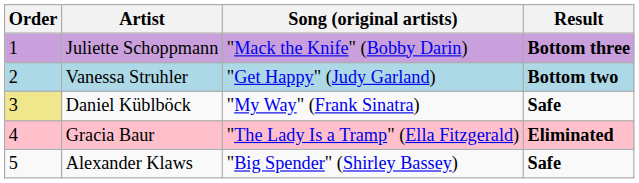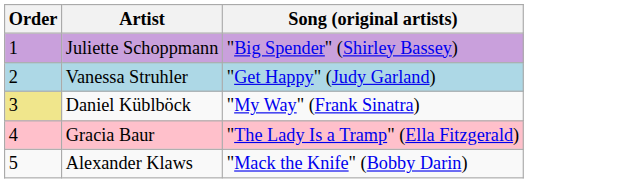 <table class=wikitable>
 <tr>
 <th>Order</th>
 <th>Artist</th>
 <th>Song (original artists)</th>
-<th>Result</th>
 </tr>
 <tr style ="background:#C9A0DC">
 <td>1</td>
 <td>Juliette Schoppmann</td>
-<td>"<a href='#'>Mack the Knife</a>" (<a href='#'>Bobby Darin</a>)</td>
-<td><strong>Bottom three</strong></td>
+<td>"<a href='#'>Big Spender</a>" (<a href='#'>Shirley Bassey</a>)</td>
 </tr>
 <tr style="background:lightblue;">
 <td>2</td>
 <td>Vanessa Struhler</td>
 <td>"<a href='#'>Get Happy</a>" (<a href='#'>Judy Garland</a>)</td>
-<td><strong>Bottom two</strong></td>
 </tr>
 <tr>
 <td style="background: khaki;">3</td>
 <td>Daniel Küblböck</td>
 <td>"<a href='#'>My Way</a>" (<a href='#'>Frank Sinatra</a>)</td>
-<td><strong>Safe</strong></td>
 </tr>
 <tr style="background:pink;">
 <td>4</td>
 <td>Gracia Baur</td>
 <td>"<a href='#'>The Lady Is a Tramp</a>" (<a href='#'>Ella Fitzgerald</a>)</td>
-<td><strong>Eliminated</strong></td>
 </tr>
 <tr>
 <td>5</td>
 <td>Alexander Klaws</td>
-<td>"<a href='#'>Big Spender</a>" (<a href='#'>Shirley Bassey</a>)</td>
-<td><strong>Safe</strong></td>
+<td>"<a href='#'>Mack the Knife</a>" (<a href='#'>Bobby Darin</a>)</td>
 </tr>
 </table>
